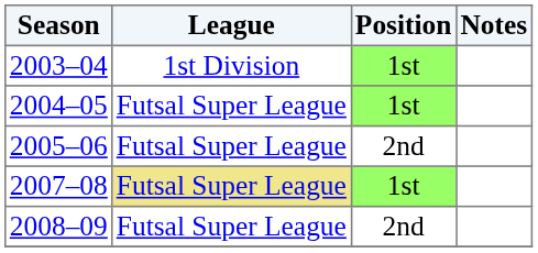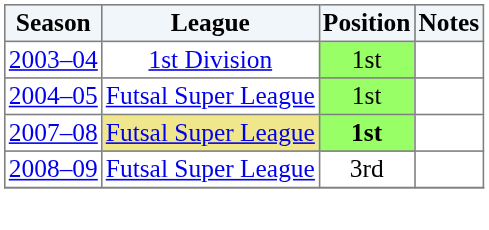 <table border="1" cellpadding="2" style="border-collapse:collapse; text-align:center; font-size:normal;">
 <tr style="background:#f0f6fa;">
 <th>Season</th>
 <th>League</th>
 <th>Position</th>
 <th>Notes</th>
 </tr>
 <tr>
 <td><a href='#'>2003–04</a></td>
 <td><a href='#'>1st Division</a></td>
 <td bgcolor=99FF66>1st</td>
 <td></td>
 </tr>
 <tr>
 <td><a href='#'>2004–05</a></td>
 <td><a href='#'>Futsal Super League</a></td>
 <td bgcolor=99FF66>1st</td>
 <td></td>
 </tr>
 <tr>
-<td><a href='#'>2005–06</a></td>
-<td><a href='#'>Futsal Super League</a></td>
-<td>2nd</td>
-<td></td>
-</tr>
-<tr>
 <td><a href='#'>2007–08</a></td>
 <td style="background: khaki;"><a href='#'>Futsal Super League</a></td>
-<td bgcolor=99FF66>1st</td>
+<td bgcolor=99FF66><strong>1st</strong></td>
 <td></td>
 </tr>
 <tr>
 <td><a href='#'>2008–09</a></td>
 <td><a href='#'>Futsal Super League</a></td>
-<td>2nd</td>
+<td>3rd</td>
 <td></td>
 </tr>
 <tr>
 </tr>
 </table>
